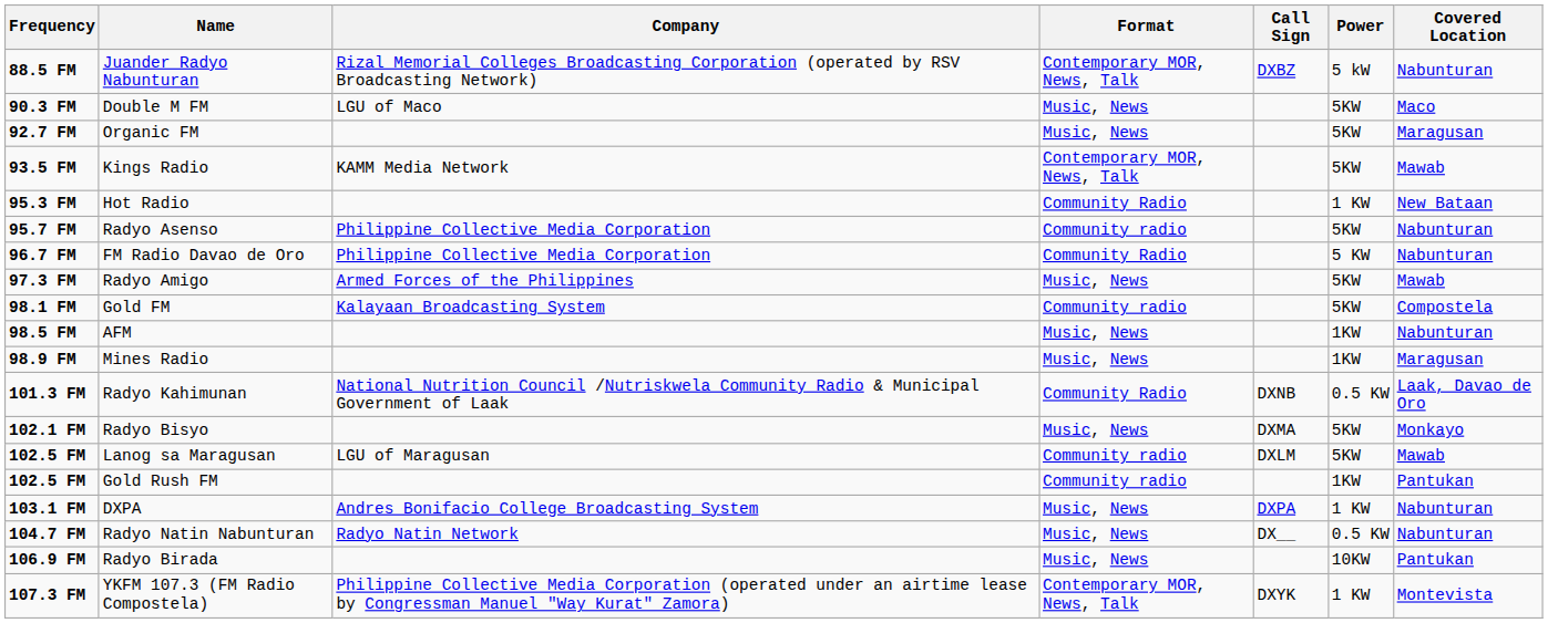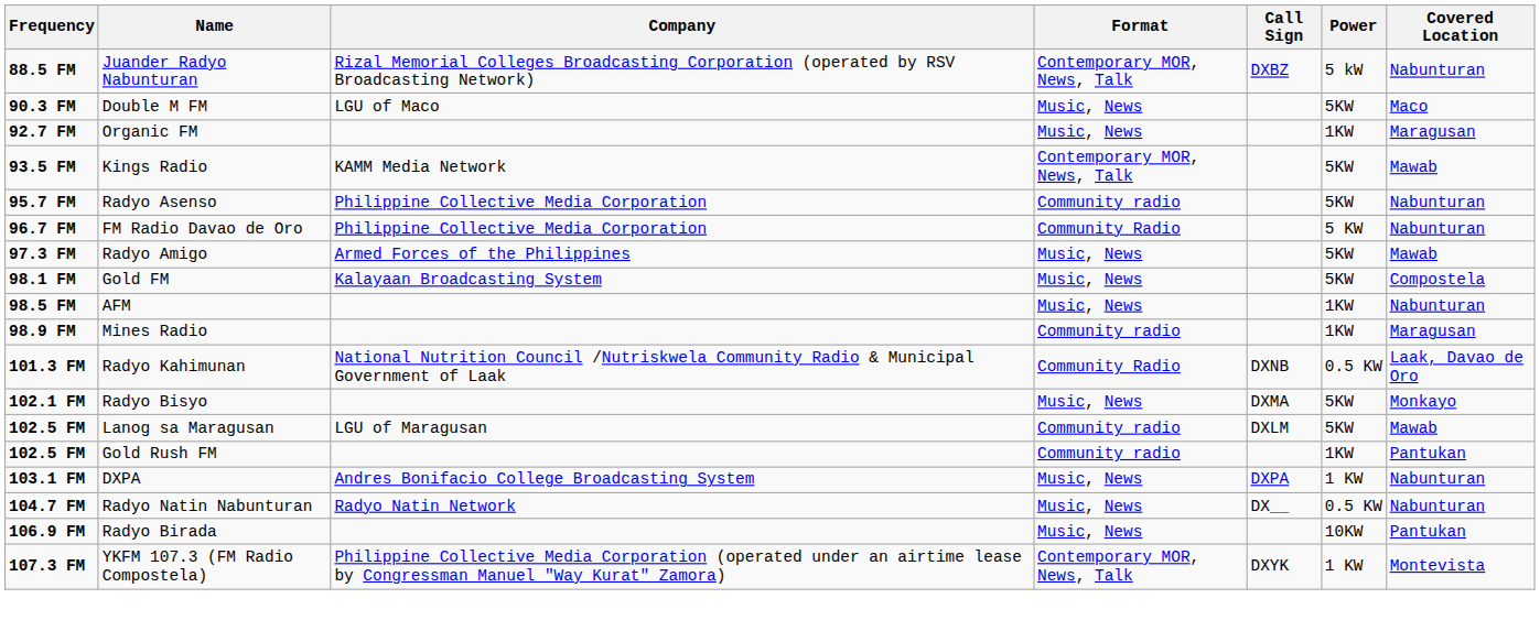 <table class="wikitable">
 <tr>
 <th>Frequency</th>
 <th>Name</th>
 <th>Company</th>
 <th>Format</th>
 <th>Call Sign</th>
 <th>Power</th>
 <th>Covered Location</th>
 </tr>
 <tr>
 <td><strong>88.5 FM</strong></td>
 <td><a href='#'>Juander Radyo Nabunturan</a></td>
 <td><a href='#'>Rizal Memorial Colleges Broadcasting Corporation</a> (operated by RSV Broadcasting Network)</td>
 <td><a href='#'>Contemporary MOR</a>, <a href='#'>News</a>, <a href='#'>Talk</a></td>
 <td><a href='#'>DXBZ</a></td>
 <td>5 kW</td>
 <td><a href='#'>Nabunturan</a></td>
 </tr>
 <tr>
 <td><strong>90.3 FM</strong></td>
 <td>Double M FM</td>
 <td>LGU of Maco</td>
 <td><a href='#'>Music</a>, <a href='#'>News</a></td>
 <td></td>
 <td>5KW</td>
 <td><a href='#'>Maco</a></td>
 </tr>
 <tr>
 <td><strong>92.7 FM</strong></td>
 <td>Organic FM</td>
 <td></td>
 <td><a href='#'>Music</a>, <a href='#'>News</a></td>
 <td></td>
-<td>5KW</td>
+<td>1KW</td>
 <td><a href='#'>Maragusan</a></td>
 </tr>
 <tr>
 <td><strong>93.5 FM</strong></td>
 <td>Kings Radio</td>
 <td>KAMM Media Network</td>
 <td><a href='#'>Contemporary MOR</a>, <a href='#'>News</a>, <a href='#'>Talk</a></td>
 <td></td>
 <td>5KW</td>
 <td><a href='#'>Mawab</a></td>
-</tr>
-<tr>
-<td><strong>95.3 FM</strong></td>
-<td>Hot Radio</td>
-<td></td>
-<td><a href='#'>Community Radio</a></td>
-<td></td>
-<td>1 KW</td>
-<td><a href='#'>New Bataan</a></td>
 </tr>
 <tr>
 <td><strong>95.7 FM</strong></td>
 <td>Radyo Asenso</td>
 <td><a href='#'>Philippine Collective Media Corporation</a></td>
 <td><a href='#'>Community radio</a></td>
 <td></td>
 <td>5KW</td>
 <td><a href='#'>Nabunturan</a></td>
 </tr>
 <tr>
 <td><strong>96.7 FM</strong></td>
 <td>FM Radio Davao de Oro</td>
 <td><a href='#'>Philippine Collective Media Corporation</a></td>
 <td><a href='#'>Community Radio</a></td>
 <td></td>
 <td>5 KW</td>
 <td><a href='#'>Nabunturan</a></td>
 </tr>
 <tr>
 <td><strong>97.3 FM</strong></td>
 <td>Radyo Amigo</td>
 <td><a href='#'>Armed Forces of the Philippines</a></td>
 <td><a href='#'>Music</a>, <a href='#'>News</a></td>
 <td></td>
 <td>5KW</td>
 <td><a href='#'>Mawab</a></td>
 </tr>
 <tr>
 <td><strong>98.1 FM</strong></td>
 <td>Gold FM</td>
 <td><a href='#'>Kalayaan Broadcasting System</a></td>
-<td><a href='#'>Community radio</a></td>
+<td><a href='#'>Music</a>, <a href='#'>News</a></td>
 <td></td>
 <td>5KW</td>
 <td><a href='#'>Compostela</a></td>
 </tr>
 <tr>
 <td><strong>98.5 FM</strong></td>
 <td>AFM</td>
 <td></td>
 <td><a href='#'>Music</a>, <a href='#'>News</a></td>
 <td></td>
 <td>1KW</td>
 <td><a href='#'>Nabunturan</a></td>
 </tr>
 <tr>
 <td><strong>98.9 FM</strong></td>
 <td>Mines Radio</td>
 <td></td>
-<td><a href='#'>Music</a>, <a href='#'>News</a></td>
+<td><a href='#'>Community radio</a></td>
 <td></td>
 <td>1KW</td>
 <td><a href='#'>Maragusan</a></td>
 </tr>
 <tr>
 <td><strong>101.3 FM</strong></td>
 <td>Radyo Kahimunan</td>
 <td><a href='#'>National Nutrition Council</a> /<a href='#'>Nutriskwela Community Radio</a> & Municipal Government of Laak</td>
 <td><a href='#'>Community Radio</a></td>
 <td>DXNB</td>
 <td>0.5 KW</td>
 <td><a href='#'>Laak, Davao de Oro</a></td>
 </tr>
 <tr>
 <td><strong>102.1 FM</strong></td>
 <td>Radyo Bisyo</td>
 <td></td>
 <td><a href='#'>Music</a>, <a href='#'>News</a></td>
 <td>DXMA</td>
 <td>5KW</td>
 <td><a href='#'>Monkayo</a></td>
 </tr>
 <tr>
 <td><strong>102.5 FM</strong></td>
 <td>Lanog sa Maragusan</td>
 <td>LGU of Maragusan</td>
 <td><a href='#'>Community radio</a></td>
 <td>DXLM</td>
 <td>5KW</td>
 <td><a href='#'>Mawab</a></td>
 </tr>
 <tr>
 <td><strong>102.5 FM</strong></td>
 <td>Gold Rush FM</td>
 <td></td>
 <td><a href='#'>Community radio</a></td>
 <td></td>
 <td>1KW</td>
 <td><a href='#'>Pantukan</a></td>
 </tr>
 <tr>
 <td><strong>103.1 FM</strong></td>
 <td>DXPA</td>
 <td><a href='#'>Andres Bonifacio College Broadcasting System</a></td>
 <td><a href='#'>Music</a>, <a href='#'>News</a></td>
 <td><a href='#'>DXPA</a></td>
 <td>1 KW</td>
 <td><a href='#'>Nabunturan</a></td>
 </tr>
 <tr>
 <td><strong>104.7 FM</strong></td>
 <td>Radyo Natin Nabunturan</td>
 <td><a href='#'>Radyo Natin Network</a></td>
 <td><a href='#'>Music</a>, <a href='#'>News</a></td>
 <td>DX__</td>
 <td>0.5 KW</td>
 <td><a href='#'>Nabunturan</a></td>
 </tr>
 <tr>
 <td><strong>106.9 FM</strong></td>
 <td>Radyo Birada</td>
 <td></td>
 <td><a href='#'>Music</a>, <a href='#'>News</a></td>
 <td></td>
 <td>10KW</td>
 <td><a href='#'>Pantukan</a></td>
 </tr>
 <tr>
 <td><strong>107.3 FM</strong></td>
 <td>YKFM 107.3 (FM Radio Compostela)</td>
 <td><a href='#'>Philippine Collective Media Corporation</a> (operated under an airtime lease by <a href='#'>Congressman Manuel "Way Kurat" Zamora</a>)</td>
 <td><a href='#'>Contemporary MOR</a>, <a href='#'>News</a>, <a href='#'>Talk</a></td>
 <td>DXYK</td>
 <td>1 KW</td>
 <td><a href='#'>Montevista</a></td>
 </tr>
 </table>
